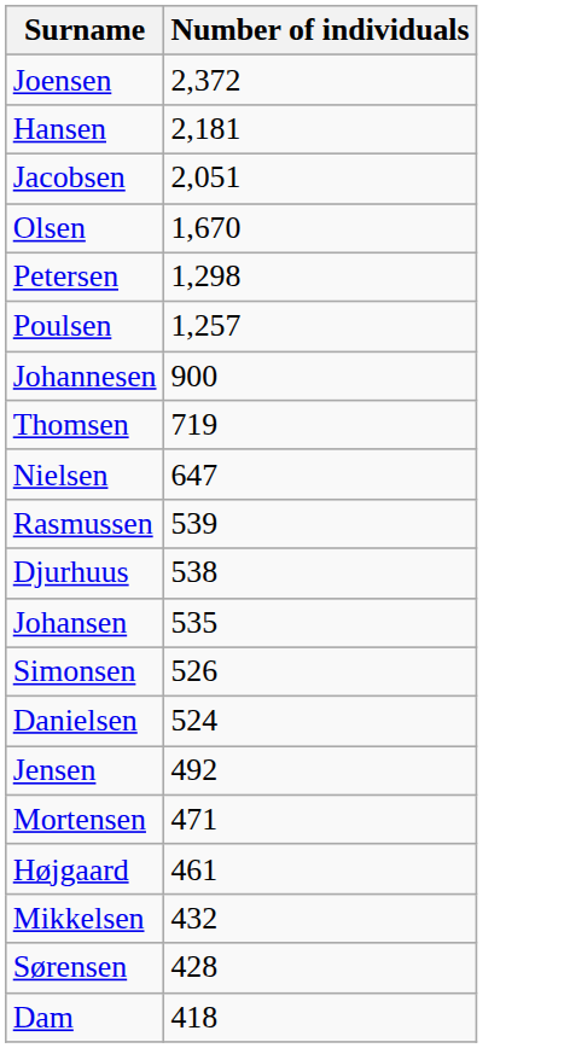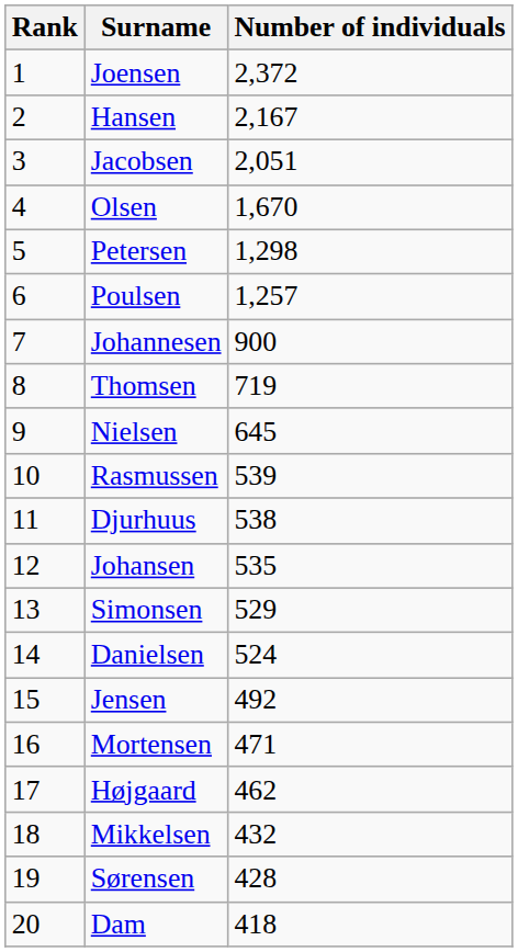 <table class="wikitable">
 <tr>
+<th>Rank</th>
 <th>Surname</th>
 <th>Number of individuals</th>
 </tr>
 <tr>
+<td>1</td>
 <td><a href='#'>Joensen</a></td>
 <td>2,372</td>
 </tr>
 <tr>
+<td>2</td>
 <td><a href='#'>Hansen</a></td>
-<td>2,181</td>
+<td>2,167</td>
 </tr>
 <tr>
+<td>3</td>
 <td><a href='#'>Jacobsen</a></td>
 <td>2,051</td>
 </tr>
 <tr>
+<td>4</td>
 <td><a href='#'>Olsen</a></td>
 <td>1,670</td>
 </tr>
 <tr>
+<td>5</td>
 <td><a href='#'>Petersen</a></td>
 <td>1,298</td>
 </tr>
 <tr>
+<td>6</td>
 <td><a href='#'>Poulsen</a></td>
 <td>1,257</td>
 </tr>
 <tr>
+<td>7</td>
 <td><a href='#'>Johannesen</a></td>
 <td>900</td>
 </tr>
 <tr>
+<td>8</td>
 <td><a href='#'>Thomsen</a></td>
 <td>719</td>
 </tr>
 <tr>
+<td>9</td>
 <td><a href='#'>Nielsen</a></td>
-<td>647</td>
+<td>645</td>
 </tr>
 <tr>
+<td>10</td>
 <td><a href='#'>Rasmussen</a></td>
 <td>539</td>
 </tr>
 <tr>
+<td>11</td>
 <td><a href='#'>Djurhuus</a></td>
 <td>538</td>
 </tr>
 <tr>
+<td>12</td>
 <td><a href='#'>Johansen</a></td>
 <td>535</td>
 </tr>
 <tr>
+<td>13</td>
 <td><a href='#'>Simonsen</a></td>
-<td>526</td>
+<td>529</td>
 </tr>
 <tr>
+<td>14</td>
 <td><a href='#'>Danielsen</a></td>
 <td>524</td>
 </tr>
 <tr>
+<td>15</td>
 <td><a href='#'>Jensen</a></td>
 <td>492</td>
 </tr>
 <tr>
+<td>16</td>
 <td><a href='#'>Mortensen</a></td>
 <td>471</td>
 </tr>
 <tr>
+<td>17</td>
 <td><a href='#'>Højgaard</a></td>
-<td>461</td>
+<td>462</td>
 </tr>
 <tr>
+<td>18</td>
 <td><a href='#'>Mikkelsen</a></td>
 <td>432</td>
 </tr>
 <tr>
+<td>19</td>
 <td><a href='#'>Sørensen</a></td>
 <td>428</td>
 </tr>
 <tr>
+<td>20</td>
 <td><a href='#'>Dam</a></td>
 <td>418</td>
 </tr>
 </table>
